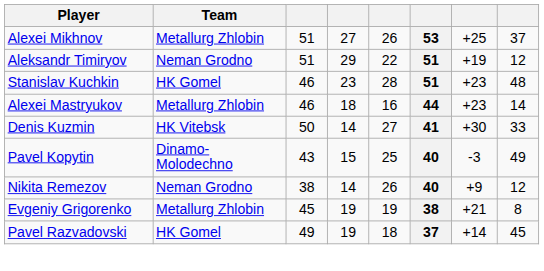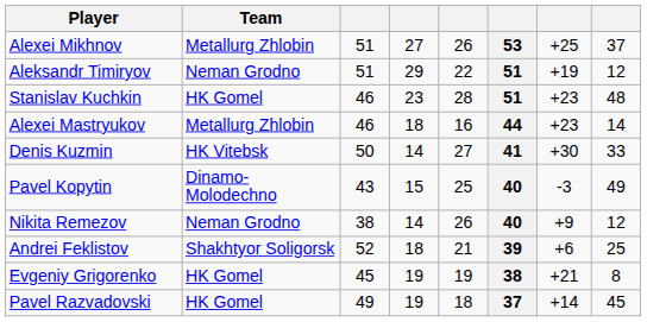 <table class="wikitable sortable" style="text-align: center">
 <tr>
 <th style="width: 15em;">Player</th>
 <th style="width: 13em;">Team</th>
 <th style="width: 4em;"></th>
 <th style="width: 4em;"></th>
 <th style="width: 4em;"></th>
 <th style="width: 4em;"></th>
 <th style="width: 4em;"></th>
 <th style="width: 4em;"></th>
 </tr>
 <tr>
 <td style="text-align:left;"> <a href='#'>Alexei Mikhnov</a></td>
 <td style="text-align:left;"><a href='#'>Metallurg Zhlobin</a></td>
 <td>51</td>
 <td>27</td>
 <td>26</td>
 <th>53</th>
 <td>+25</td>
 <td>37</td>
 </tr>
 <tr>
 <td style="text-align:left;"> <a href='#'>Aleksandr Timiryov</a></td>
 <td style="text-align:left;"><a href='#'>Neman Grodno</a></td>
 <td>51</td>
 <td>29</td>
 <td>22</td>
 <th>51</th>
 <td>+19</td>
 <td>12</td>
 </tr>
 <tr>
 <td style="text-align:left;"> <a href='#'>Stanislav Kuchkin</a></td>
 <td style="text-align:left;"><a href='#'>HK Gomel</a></td>
 <td>46</td>
 <td>23</td>
 <td>28</td>
 <th>51</th>
 <td>+23</td>
 <td>48</td>
 </tr>
 <tr>
 <td style="text-align:left;"> <a href='#'>Alexei Mastryukov</a></td>
 <td style="text-align:left;"><a href='#'>Metallurg Zhlobin</a></td>
 <td>46</td>
 <td>18</td>
 <td>16</td>
 <th>44</th>
 <td>+23</td>
 <td>14</td>
 </tr>
 <tr>
 <td style="text-align:left;"> <a href='#'>Denis Kuzmin</a></td>
 <td style="text-align:left;"><a href='#'>HK Vitebsk</a></td>
 <td>50</td>
 <td>14</td>
 <td>27</td>
 <th>41</th>
 <td>+30</td>
 <td>33</td>
 </tr>
 <tr>
 <td style="text-align:left;"> <a href='#'>Pavel Kopytin</a></td>
 <td style="text-align:left;"><a href='#'>Dinamo-Molodechno</a></td>
 <td>43</td>
 <td>15</td>
 <td>25</td>
 <th>40</th>
 <td>-3</td>
 <td>49</td>
 </tr>
 <tr>
 <td style="text-align:left;"> <a href='#'>Nikita Remezov</a></td>
 <td style="text-align:left;"><a href='#'>Neman Grodno</a></td>
 <td>38</td>
 <td>14</td>
 <td>26</td>
 <th>40</th>
 <td>+9</td>
 <td>12</td>
 </tr>
 <tr>
+<td style="text-align:left;"> <a href='#'>Andrei Feklistov</a></td>
+<td style="text-align:left;"><a href='#'>Shakhtyor Soligorsk</a></td>
+<td>52</td>
+<td>18</td>
+<td>21</td>
+<th>39</th>
+<td>+6</td>
+<td>25</td>
+</tr>
+<tr>
 <td style="text-align:left;"> <a href='#'>Evgeniy Grigorenko</a></td>
-<td style="text-align:left;"><a href='#'>Metallurg Zhlobin</a></td>
+<td style="text-align:left;"><a href='#'>HK Gomel</a></td>
 <td>45</td>
 <td>19</td>
 <td>19</td>
 <th>38</th>
 <td>+21</td>
 <td>8</td>
 </tr>
 <tr>
 <td style="text-align:left;"> <a href='#'>Pavel Razvadovski</a></td>
 <td style="text-align:left;"><a href='#'>HK Gomel</a></td>
 <td>49</td>
 <td>19</td>
 <td>18</td>
 <th>37</th>
 <td>+14</td>
 <td>45</td>
 </tr>
 </table>
